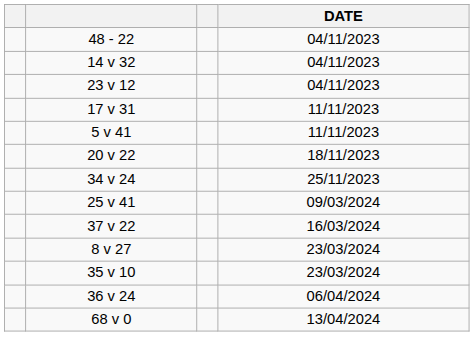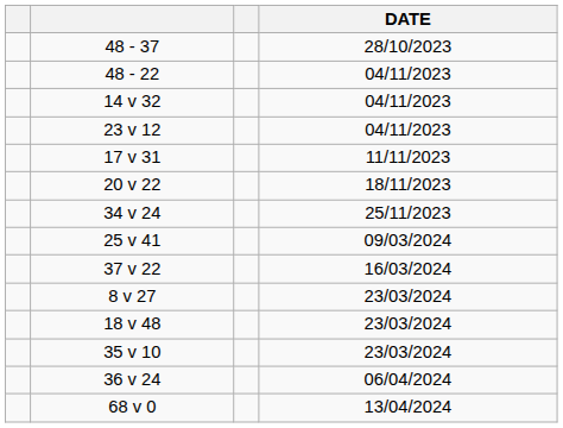 <table class="wikitable" width="40%" style="text-align: center;">
 <tr>
 <th></th>
 <th></th>
 <th></th>
 <th>DATE</th>
+</tr>
+<tr>
+<td></td>
+<td>48 - 37</td>
+<td></td>
+<td>28/10/2023</td>
 </tr>
 <tr>
 <td></td>
 <td>48 - 22</td>
 <td></td>
 <td>04/11/2023</td>
 </tr>
 <tr>
 <td></td>
 <td>14 v 32</td>
 <td></td>
 <td>04/11/2023</td>
 </tr>
 <tr>
 <td></td>
 <td>23 v 12</td>
 <td></td>
 <td>04/11/2023</td>
 </tr>
 <tr>
 <td></td>
 <td>17 v 31</td>
-<td></td>
-<td>11/11/2023</td>
-</tr>
-<tr>
-<td></td>
-<td>5 v 41</td>
 <td></td>
 <td>11/11/2023</td>
 </tr>
 <tr>
 <td></td>
 <td>20 v 22</td>
 <td></td>
 <td>18/11/2023</td>
 </tr>
 <tr>
 <td></td>
 <td>34 v 24</td>
 <td></td>
 <td>25/11/2023</td>
 </tr>
 <tr>
 <td></td>
 <td>25 v 41</td>
 <td></td>
 <td>09/03/2024</td>
 </tr>
 <tr>
 <td></td>
 <td>37 v 22</td>
 <td></td>
 <td>16/03/2024</td>
 </tr>
 <tr>
 <td></td>
 <td>8 v 27</td>
 <td></td>
 <td>23/03/2024</td>
 </tr>
 <tr>
 <td></td>
+<td>18 v 48</td>
+<td></td>
+<td>23/03/2024</td>
+</tr>
+<tr>
+<td></td>
 <td>35 v 10</td>
 <td></td>
 <td>23/03/2024</td>
 </tr>
 <tr>
 <td></td>
 <td>36 v 24</td>
 <td></td>
 <td>06/04/2024</td>
 </tr>
 <tr>
 <td></td>
 <td>68 v 0</td>
 <td></td>
 <td>13/04/2024</td>
 </tr>
 </table>
